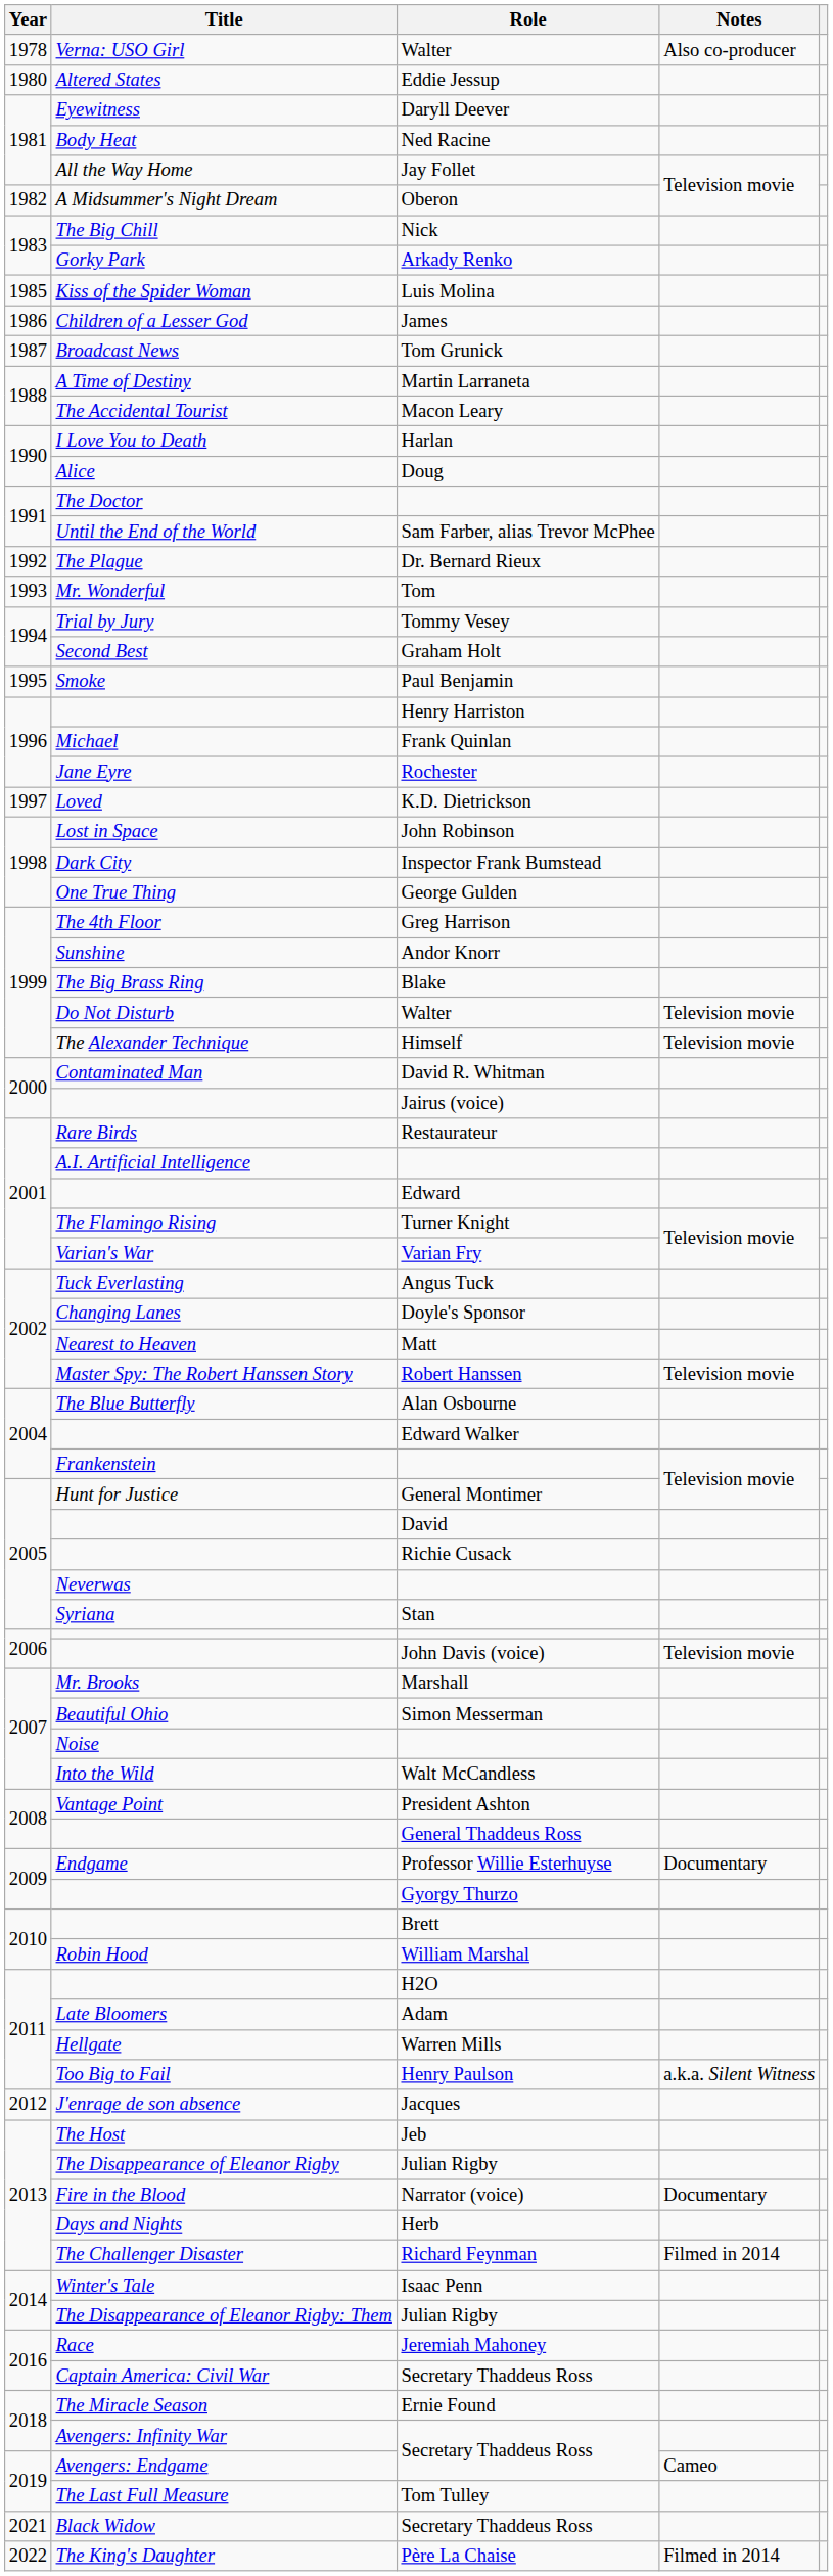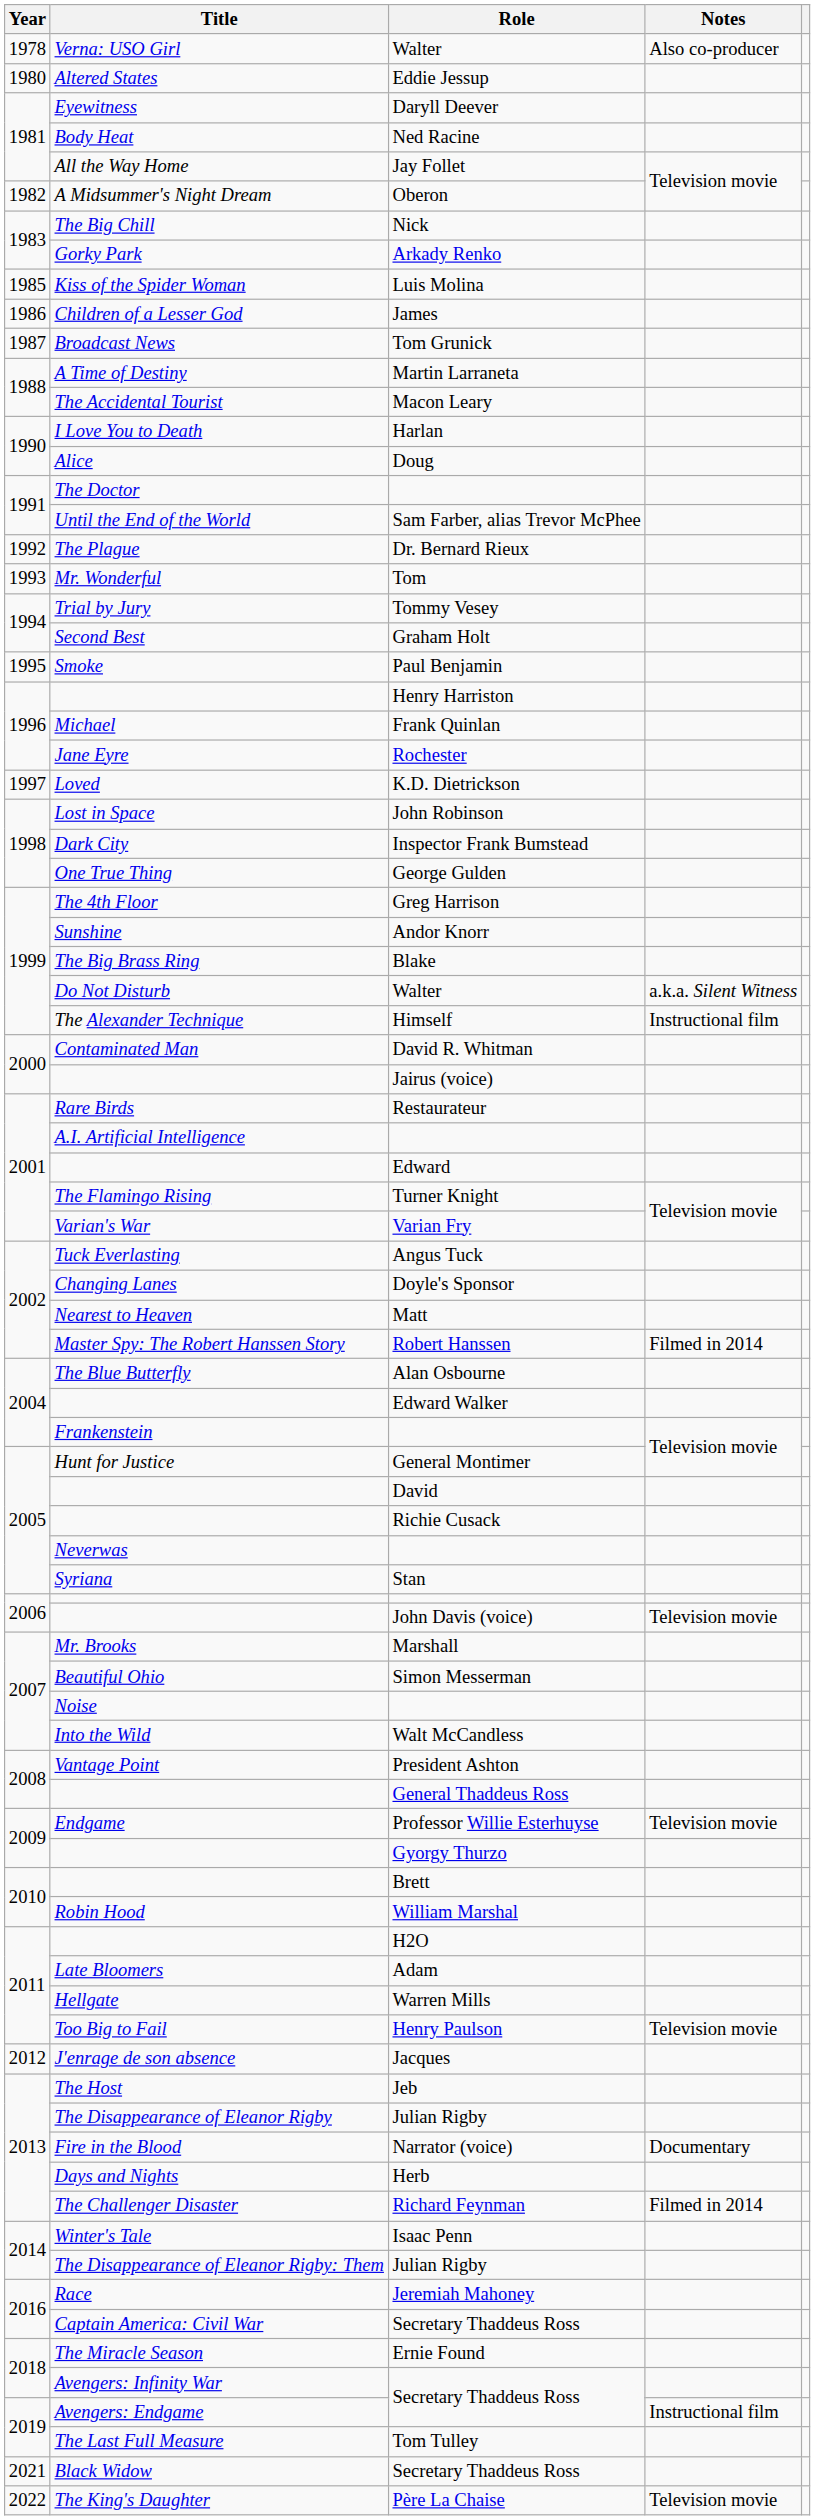 <table class="wikitable sortable">
 <tr>
 <th>Year</th>
 <th>Title</th>
 <th>Role</th>
 <th class="unsortable">Notes</th>
 <th></th>
 </tr>
 <tr>
 <td>1978</td>
 <td><em><a href='#'>Verna: USO Girl</a></em></td>
 <td>Walter</td>
 <td>Also co-producer</td>
 <td></td>
 </tr>
 <tr>
 <td>1980</td>
 <td><em><a href='#'>Altered States</a></em></td>
 <td>Eddie Jessup</td>
 <td></td>
 <td></td>
 </tr>
 <tr>
 <td rowspan=3>1981</td>
 <td><em><a href='#'>Eyewitness</a></em></td>
 <td>Daryll Deever</td>
 <td></td>
 <td></td>
 </tr>
 <tr>
 <td><em><a href='#'>Body Heat</a></em></td>
 <td>Ned Racine</td>
 <td></td>
 <td></td>
 </tr>
 <tr>
 <td><em>All the Way Home</em></td>
 <td>Jay Follet</td>
 <td rowspan="2">Television movie</td>
 <td></td>
 </tr>
 <tr>
 <td rowspan=1>1982</td>
 <td><em>A Midsummer's Night Dream</em></td>
 <td>Oberon</td>
 <td></td>
 </tr>
 <tr>
 <td rowspan=2>1983</td>
 <td><em><a href='#'>The Big Chill</a></em></td>
 <td>Nick</td>
 <td></td>
 <td></td>
 </tr>
 <tr>
 <td><em><a href='#'>Gorky Park</a></em></td>
 <td><a href='#'>Arkady Renko</a></td>
 <td></td>
 <td></td>
 </tr>
 <tr>
 <td>1985</td>
 <td><em><a href='#'>Kiss of the Spider Woman</a></em></td>
 <td>Luis Molina</td>
 <td></td>
 <td></td>
 </tr>
 <tr>
 <td>1986</td>
 <td><em><a href='#'>Children of a Lesser God</a></em></td>
 <td>James</td>
 <td></td>
 <td></td>
 </tr>
 <tr>
 <td>1987</td>
 <td><em><a href='#'>Broadcast News</a></em></td>
 <td>Tom Grunick</td>
 <td></td>
 <td></td>
 </tr>
 <tr>
 <td rowspan=2>1988</td>
 <td><em><a href='#'>A Time of Destiny</a></em></td>
 <td>Martin Larraneta</td>
 <td></td>
 <td></td>
 </tr>
 <tr>
 <td><em><a href='#'>The Accidental Tourist</a></em></td>
 <td>Macon Leary</td>
 <td></td>
 <td></td>
 </tr>
 <tr>
 <td rowspan=2>1990</td>
 <td><em><a href='#'>I Love You to Death</a></em></td>
 <td>Harlan</td>
 <td></td>
 <td></td>
 </tr>
 <tr>
 <td><em><a href='#'>Alice</a></em></td>
 <td>Doug</td>
 <td></td>
 <td></td>
 </tr>
 <tr>
 <td rowspan=2>1991</td>
 <td><em><a href='#'>The Doctor</a></em></td>
 <td></td>
 <td></td>
 <td></td>
 </tr>
 <tr>
 <td><em><a href='#'>Until the End of the World</a></em></td>
 <td>Sam Farber, alias Trevor McPhee</td>
 <td></td>
 <td></td>
 </tr>
 <tr>
 <td>1992</td>
 <td><em><a href='#'>The Plague</a></em></td>
 <td>Dr. Bernard Rieux</td>
 <td></td>
 <td></td>
 </tr>
 <tr>
 <td>1993</td>
 <td><em><a href='#'>Mr. Wonderful</a></em></td>
 <td>Tom</td>
 <td></td>
 <td></td>
 </tr>
 <tr>
 <td rowspan=2>1994</td>
 <td><em><a href='#'>Trial by Jury</a></em></td>
 <td>Tommy Vesey</td>
 <td></td>
 <td></td>
 </tr>
 <tr>
 <td><em><a href='#'>Second Best</a></em></td>
 <td>Graham Holt</td>
 <td></td>
 <td></td>
 </tr>
 <tr>
 <td>1995</td>
 <td><em><a href='#'>Smoke</a></em></td>
 <td>Paul Benjamin</td>
 <td></td>
 <td></td>
 </tr>
 <tr>
 <td rowspan=3>1996</td>
 <td><em></em></td>
 <td>Henry Harriston</td>
 <td></td>
 <td></td>
 </tr>
 <tr>
 <td><em><a href='#'>Michael</a></em></td>
 <td>Frank Quinlan</td>
 <td></td>
 <td></td>
 </tr>
 <tr>
 <td><em><a href='#'>Jane Eyre</a></em></td>
 <td><a href='#'>Rochester</a></td>
 <td></td>
 <td></td>
 </tr>
 <tr>
 <td>1997</td>
 <td><em><a href='#'>Loved</a></em></td>
 <td>K.D. Dietrickson</td>
 <td></td>
 <td></td>
 </tr>
 <tr>
 <td rowspan=3>1998</td>
 <td><em><a href='#'>Lost in Space</a></em></td>
 <td>John Robinson</td>
 <td></td>
 <td></td>
 </tr>
 <tr>
 <td><em><a href='#'>Dark City</a></em></td>
 <td>Inspector Frank Bumstead</td>
 <td></td>
 <td></td>
 </tr>
 <tr>
 <td><em><a href='#'>One True Thing</a></em></td>
 <td>George Gulden</td>
 <td></td>
 <td></td>
 </tr>
 <tr>
 <td rowspan=5>1999</td>
 <td><em><a href='#'>The 4th Floor</a></em></td>
 <td>Greg Harrison</td>
 <td></td>
 <td></td>
 </tr>
 <tr>
 <td><em><a href='#'>Sunshine</a></em></td>
 <td>Andor Knorr</td>
 <td></td>
 <td></td>
 </tr>
 <tr>
 <td><em><a href='#'>The Big Brass Ring</a></em></td>
 <td>Blake</td>
 <td></td>
 <td></td>
 </tr>
 <tr>
 <td><em><a href='#'>Do Not Disturb</a></em></td>
 <td>Walter</td>
-<td>Television movie</td>
+<td>a.k.a. <em>Silent Witness</em></td>
 <td></td>
 </tr>
 <tr>
 <td><em>The <a href='#'>Alexander Technique</a></em></td>
 <td>Himself</td>
-<td>Television movie</td>
+<td>Instructional film</td>
 <td></td>
 </tr>
 <tr>
 <td rowspan=2>2000</td>
 <td><em><a href='#'>Contaminated Man</a></em></td>
 <td>David R. Whitman</td>
 <td></td>
 <td></td>
 </tr>
 <tr>
 <td><em></em></td>
 <td>Jairus (voice)</td>
 <td></td>
 <td></td>
 </tr>
 <tr>
 <td rowspan="5">2001</td>
 <td><em><a href='#'>Rare Birds</a></em></td>
 <td>Restaurateur</td>
 <td></td>
 <td></td>
 </tr>
 <tr>
 <td><em><a href='#'>A.I. Artificial Intelligence</a></em></td>
 <td></td>
 <td></td>
 <td></td>
 </tr>
 <tr>
 <td><em></em></td>
 <td>Edward</td>
 <td></td>
 <td></td>
 </tr>
 <tr>
 <td><em><a href='#'>The Flamingo Rising</a></em></td>
 <td>Turner Knight</td>
 <td rowspan="2">Television movie</td>
 <td></td>
 </tr>
 <tr>
 <td><em><a href='#'>Varian's War</a></em></td>
 <td><a href='#'>Varian Fry</a></td>
 <td></td>
 </tr>
 <tr>
 <td rowspan="4">2002</td>
 <td><em><a href='#'>Tuck Everlasting</a></em></td>
 <td>Angus Tuck</td>
 <td></td>
 <td></td>
 </tr>
 <tr>
 <td><em><a href='#'>Changing Lanes</a></em></td>
 <td>Doyle's Sponsor</td>
 <td></td>
 <td></td>
 </tr>
 <tr>
 <td><em><a href='#'>Nearest to Heaven</a></em></td>
 <td>Matt</td>
 <td></td>
 <td></td>
 </tr>
 <tr>
 <td><em><a href='#'>Master Spy: The Robert Hanssen Story</a></em></td>
 <td><a href='#'>Robert Hanssen</a></td>
-<td>Television movie</td>
+<td>Filmed in 2014</td>
 <td></td>
 </tr>
 <tr>
 <td rowspan="3">2004</td>
 <td><em><a href='#'>The Blue Butterfly</a></em></td>
 <td>Alan Osbourne</td>
 <td></td>
 <td></td>
 </tr>
 <tr>
 <td><em></em></td>
 <td>Edward Walker</td>
 <td></td>
 <td></td>
 </tr>
 <tr>
 <td><em><a href='#'>Frankenstein</a></em></td>
 <td></td>
 <td rowspan="2">Television movie</td>
 <td></td>
 </tr>
 <tr>
 <td rowspan="5">2005</td>
 <td><em>Hunt for Justice</em></td>
 <td>General Montimer</td>
 <td></td>
 </tr>
 <tr>
 <td><em></em></td>
 <td>David</td>
 <td></td>
 <td></td>
 </tr>
 <tr>
 <td><em></em></td>
 <td>Richie Cusack</td>
 <td></td>
 <td></td>
 </tr>
 <tr>
 <td><em><a href='#'>Neverwas</a></em></td>
 <td></td>
 <td></td>
 <td></td>
 </tr>
 <tr>
 <td><em><a href='#'>Syriana</a></em></td>
 <td>Stan</td>
 <td></td>
 <td></td>
 </tr>
 <tr>
 <td rowspan=2>2006</td>
 <td><em></em></td>
 <td></td>
 <td></td>
 <td></td>
 </tr>
 <tr>
 <td><em></em></td>
 <td>John Davis (voice)</td>
 <td>Television movie</td>
 <td></td>
 </tr>
 <tr>
 <td rowspan=4>2007</td>
 <td><em><a href='#'>Mr. Brooks</a></em></td>
 <td>Marshall</td>
 <td></td>
 <td></td>
 </tr>
 <tr>
 <td><em><a href='#'>Beautiful Ohio</a></em></td>
 <td>Simon Messerman</td>
 <td></td>
 <td></td>
 </tr>
 <tr>
 <td><em><a href='#'>Noise</a></em></td>
 <td></td>
 <td></td>
 <td></td>
 </tr>
 <tr>
 <td><em><a href='#'>Into the Wild</a></em></td>
 <td>Walt McCandless</td>
 <td></td>
 <td></td>
 </tr>
 <tr>
 <td rowspan=2>2008</td>
 <td><em><a href='#'>Vantage Point</a></em></td>
 <td>President Ashton</td>
 <td></td>
 <td></td>
 </tr>
 <tr>
 <td><em></em></td>
 <td><a href='#'>General Thaddeus Ross</a></td>
 <td></td>
 <td></td>
 </tr>
 <tr>
 <td rowspan="2">2009</td>
 <td><em><a href='#'>Endgame</a></em></td>
 <td>Professor <a href='#'>Willie Esterhuyse</a></td>
-<td>Documentary</td>
+<td>Television movie</td>
 <td></td>
 </tr>
 <tr>
 <td><em></em></td>
 <td><a href='#'>Gyorgy Thurzo</a></td>
 <td></td>
 <td></td>
 </tr>
 <tr>
 <td rowspan=2>2010</td>
 <td><em></em></td>
 <td>Brett</td>
 <td></td>
 <td></td>
 </tr>
 <tr>
 <td><em><a href='#'>Robin Hood</a></em></td>
 <td><a href='#'>William Marshal</a></td>
 <td></td>
 <td></td>
 </tr>
 <tr>
 <td rowspan=4>2011</td>
 <td><em></em></td>
 <td>H2O</td>
 <td></td>
 <td></td>
 </tr>
 <tr>
 <td><em><a href='#'>Late Bloomers</a></em></td>
 <td>Adam</td>
 <td></td>
 <td></td>
 </tr>
 <tr>
 <td><em><a href='#'>Hellgate</a></em></td>
 <td>Warren Mills</td>
 <td></td>
 <td></td>
 </tr>
 <tr>
 <td><em><a href='#'>Too Big to Fail</a></em></td>
 <td><a href='#'>Henry Paulson</a></td>
-<td>a.k.a. <em>Silent Witness</em></td>
+<td>Television movie</td>
 <td></td>
 </tr>
 <tr>
 <td>2012</td>
 <td><em><a href='#'>J'enrage de son absence</a></em></td>
 <td>Jacques</td>
 <td></td>
 <td></td>
 </tr>
 <tr>
 <td rowspan="5">2013</td>
 <td><em><a href='#'>The Host</a></em></td>
 <td>Jeb</td>
 <td></td>
 <td></td>
 </tr>
 <tr>
 <td><em><a href='#'>The Disappearance of Eleanor Rigby</a></em></td>
 <td>Julian Rigby</td>
 <td></td>
 <td></td>
 </tr>
 <tr>
 <td><em><a href='#'>Fire in the Blood</a></em></td>
 <td>Narrator (voice)</td>
 <td>Documentary</td>
 <td></td>
 </tr>
 <tr>
 <td><em><a href='#'>Days and Nights</a></em></td>
 <td>Herb</td>
 <td></td>
 <td></td>
 </tr>
 <tr>
 <td><em><a href='#'>The Challenger Disaster</a></em></td>
 <td><a href='#'>Richard Feynman</a></td>
 <td>Filmed in 2014</td>
 <td></td>
 </tr>
 <tr>
 <td rowspan="2">2014</td>
 <td><em><a href='#'>Winter's Tale</a></em></td>
 <td>Isaac Penn</td>
 <td></td>
 <td></td>
 </tr>
 <tr>
 <td><em><a href='#'>The Disappearance of Eleanor Rigby: Them</a></em></td>
 <td>Julian Rigby</td>
 <td></td>
 <td></td>
 </tr>
 <tr>
 <td rowspan=2>2016</td>
 <td><em><a href='#'>Race</a></em></td>
 <td><a href='#'>Jeremiah Mahoney</a></td>
 <td></td>
 <td></td>
 </tr>
 <tr>
 <td><em><a href='#'>Captain America: Civil War</a></em></td>
 <td>Secretary Thaddeus Ross</td>
 <td></td>
 <td></td>
 </tr>
 <tr>
 <td rowspan=2>2018</td>
 <td><em><a href='#'>The Miracle Season</a></em></td>
 <td>Ernie Found</td>
 <td></td>
 <td></td>
 </tr>
 <tr>
 <td><em><a href='#'>Avengers: Infinity War</a></em></td>
 <td rowspan="2">Secretary Thaddeus Ross</td>
 <td></td>
 <td></td>
 </tr>
 <tr>
 <td rowspan=2>2019</td>
 <td><em><a href='#'>Avengers: Endgame</a></em></td>
-<td>Cameo</td>
+<td>Instructional film</td>
 <td></td>
 </tr>
 <tr>
 <td><em><a href='#'>The Last Full Measure</a></em></td>
 <td>Tom Tulley</td>
 <td></td>
 <td></td>
 </tr>
 <tr>
 <td>2021</td>
 <td><em><a href='#'>Black Widow</a></em></td>
 <td>Secretary Thaddeus Ross</td>
 <td></td>
 <td></td>
 </tr>
 <tr>
 <td>2022</td>
 <td><em><a href='#'>The King's Daughter</a></em></td>
 <td><a href='#'>Père La Chaise</a></td>
-<td>Filmed in 2014</td>
+<td>Television movie</td>
 <td></td>
 </tr>
 </table>
